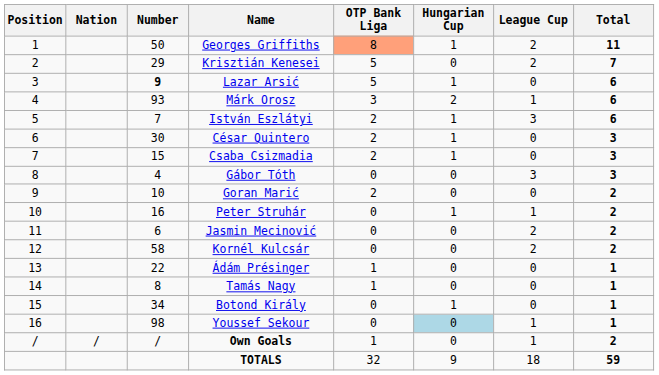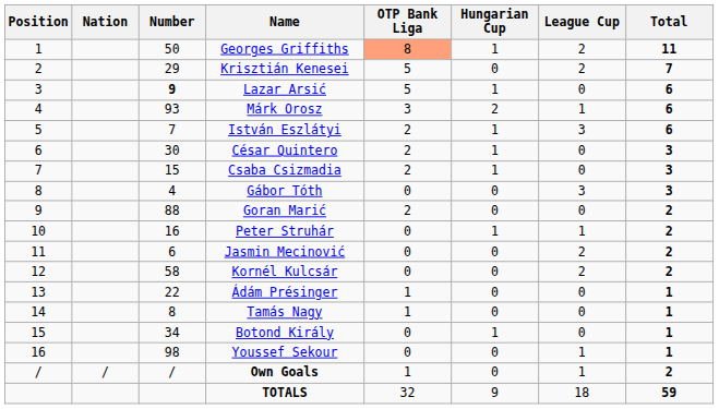 <table class="wikitable" style="font-size: 95%; text-align: center;">
 <tr>
 <th width=60>Position</th>
 <th width=60>Nation</th>
 <th width=60>Number</th>
 <th width=150>Name</th>
 <th width=80>OTP Bank Liga</th>
 <th width=80>Hungarian Cup</th>
 <th width=80>League Cup</th>
 <th width=80>Total</th>
 </tr>
 <tr>
 <td>1</td>
 <td></td>
 <td>50</td>
 <td><a href='#'>Georges Griffiths</a></td>
 <td style="background: lightsalmon;">8</td>
 <td>1</td>
 <td>2</td>
 <td><strong>11</strong></td>
 </tr>
 <tr>
 <td>2</td>
 <td></td>
 <td>29</td>
 <td><a href='#'>Krisztián Kenesei</a></td>
 <td>5</td>
 <td>0</td>
 <td>2</td>
 <td><strong>7</strong></td>
 </tr>
 <tr>
 <td>3</td>
 <td></td>
 <td><strong>9</strong></td>
 <td><a href='#'>Lazar Arsić</a></td>
 <td>5</td>
 <td>1</td>
 <td>0</td>
 <td><strong>6</strong></td>
 </tr>
 <tr>
 <td>4</td>
 <td></td>
 <td>93</td>
 <td><a href='#'>Márk Orosz</a></td>
 <td>3</td>
 <td>2</td>
 <td>1</td>
 <td><strong>6</strong></td>
 </tr>
 <tr>
 <td>5</td>
 <td></td>
 <td>7</td>
 <td><a href='#'>István Eszlátyi</a></td>
 <td>2</td>
 <td>1</td>
 <td>3</td>
 <td><strong>6</strong></td>
 </tr>
 <tr>
 <td>6</td>
 <td></td>
 <td>30</td>
 <td><a href='#'>César Quintero</a></td>
 <td>2</td>
 <td>1</td>
 <td>0</td>
 <td><strong>3</strong></td>
 </tr>
 <tr>
 <td>7</td>
 <td></td>
 <td>15</td>
 <td><a href='#'>Csaba Csizmadia</a></td>
 <td>2</td>
 <td>1</td>
 <td>0</td>
 <td><strong>3</strong></td>
 </tr>
 <tr>
 <td>8</td>
 <td></td>
 <td>4</td>
 <td><a href='#'>Gábor Tóth</a></td>
 <td>0</td>
 <td>0</td>
 <td>3</td>
 <td><strong>3</strong></td>
 </tr>
 <tr>
 <td>9</td>
 <td></td>
-<td>10</td>
+<td>88</td>
 <td><a href='#'>Goran Marić</a></td>
 <td>2</td>
 <td>0</td>
 <td>0</td>
 <td><strong>2</strong></td>
 </tr>
 <tr>
 <td>10</td>
 <td></td>
 <td>16</td>
 <td><a href='#'>Peter Struhár</a></td>
 <td>0</td>
 <td>1</td>
 <td>1</td>
 <td><strong>2</strong></td>
 </tr>
 <tr>
 <td>11</td>
 <td></td>
 <td>6</td>
 <td><a href='#'>Jasmin Mecinović</a></td>
 <td>0</td>
 <td>0</td>
 <td>2</td>
 <td><strong>2</strong></td>
 </tr>
 <tr>
 <td>12</td>
 <td></td>
 <td>58</td>
 <td><a href='#'>Kornél Kulcsár</a></td>
 <td>0</td>
 <td>0</td>
 <td>2</td>
 <td><strong>2</strong></td>
 </tr>
 <tr>
 <td>13</td>
 <td></td>
 <td>22</td>
 <td><a href='#'>Ádám Présinger</a></td>
 <td>1</td>
 <td>0</td>
 <td>0</td>
 <td><strong>1</strong></td>
 </tr>
 <tr>
 <td>14</td>
 <td></td>
 <td>8</td>
 <td><a href='#'>Tamás Nagy</a></td>
 <td>1</td>
 <td>0</td>
 <td>0</td>
 <td><strong>1</strong></td>
 </tr>
 <tr>
 <td>15</td>
 <td></td>
 <td>34</td>
 <td><a href='#'>Botond Király</a></td>
 <td>0</td>
 <td>1</td>
 <td>0</td>
 <td><strong>1</strong></td>
 </tr>
 <tr>
 <td>16</td>
 <td></td>
 <td>98</td>
 <td><a href='#'>Youssef Sekour</a></td>
 <td>0</td>
-<td style="background: lightblue;">0</td>
+<td>0</td>
 <td>1</td>
 <td><strong>1</strong></td>
 </tr>
 <tr>
 <td>/</td>
 <td>/</td>
 <td>/</td>
 <td><strong>Own Goals</strong></td>
 <td>1</td>
 <td>0</td>
 <td>1</td>
 <td><strong>2</strong></td>
 </tr>
 <tr>
 <td></td>
 <td></td>
 <td></td>
 <td><strong>TOTALS</strong></td>
 <td>32</td>
 <td>9</td>
 <td>18</td>
 <td><strong>59</strong></td>
 </tr>
 </table>
